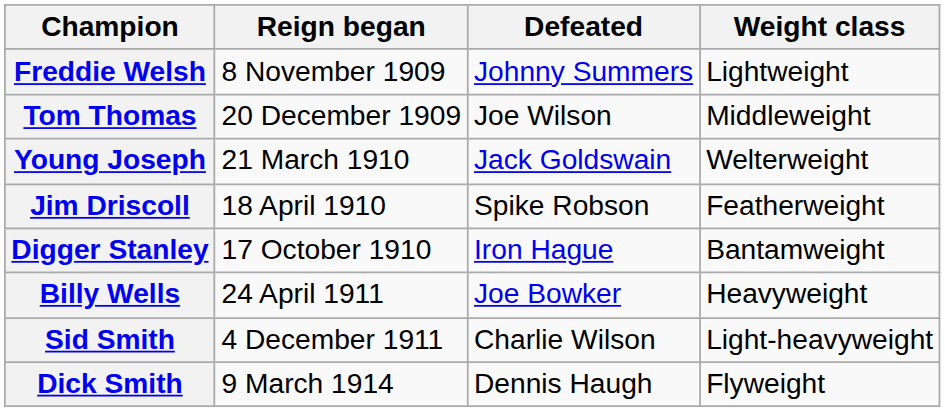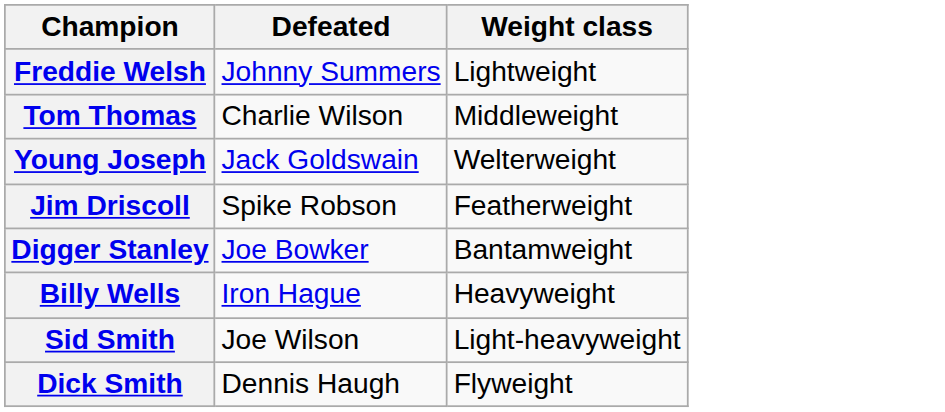 <table class="wikitable plainrowheaders">
 <tr>
 <th scope="col">Champion</th>
-<th scope="col">Reign began</th>
 <th scope="col">Defeated</th>
 <th scope="col">Weight class</th>
 </tr>
 <tr>
 <th scope="row"> <a href='#'>Freddie Welsh</a></th>
-<td>8 November 1909</td>
 <td><a href='#'>Johnny Summers</a></td>
 <td>Lightweight</td>
 </tr>
 <tr>
 <th scope="row"> <a href='#'>Tom Thomas</a></th>
-<td>20 December 1909</td>
-<td>Joe Wilson</td>
+<td>Charlie Wilson</td>
 <td>Middleweight</td>
 </tr>
 <tr>
 <th scope="row"> <a href='#'>Young Joseph</a></th>
-<td>21 March 1910</td>
 <td><a href='#'>Jack Goldswain</a></td>
 <td>Welterweight</td>
 </tr>
 <tr>
 <th scope="row"> <a href='#'>Jim Driscoll</a></th>
-<td>18 April 1910</td>
 <td>Spike Robson</td>
 <td>Featherweight</td>
 </tr>
 <tr>
 <th scope="row"> <a href='#'>Digger Stanley</a></th>
-<td>17 October 1910</td>
-<td><a href='#'>Iron Hague</a></td>
+<td><a href='#'>Joe Bowker</a></td>
 <td>Bantamweight</td>
 </tr>
 <tr>
 <th scope="row"> <a href='#'>Billy Wells</a></th>
-<td>24 April 1911</td>
-<td><a href='#'>Joe Bowker</a></td>
+<td><a href='#'>Iron Hague</a></td>
 <td>Heavyweight</td>
 </tr>
 <tr>
 <th scope="row"> <a href='#'>Sid Smith</a></th>
-<td>4 December 1911</td>
-<td>Charlie Wilson</td>
+<td>Joe Wilson</td>
 <td>Light-heavyweight</td>
 </tr>
 <tr>
 <th scope="row"> <a href='#'>Dick Smith</a></th>
-<td>9 March 1914</td>
 <td>Dennis Haugh</td>
 <td>Flyweight</td>
 </tr>
 </table>
